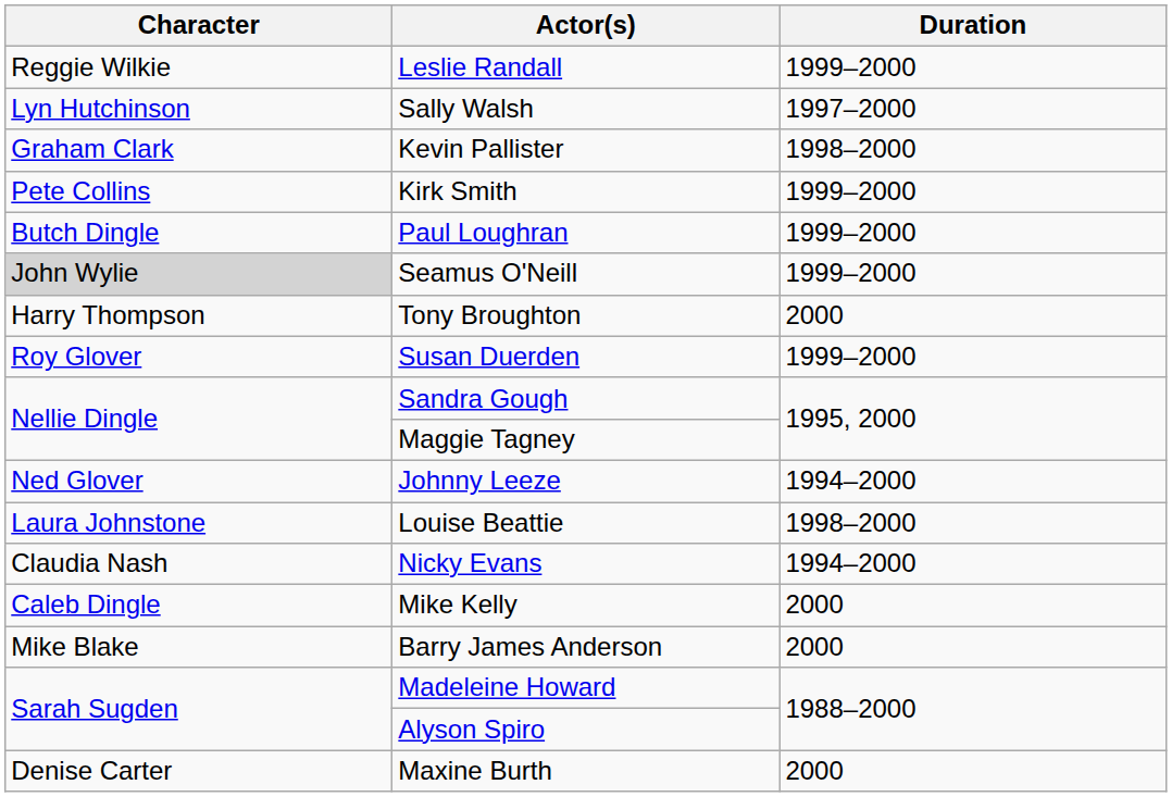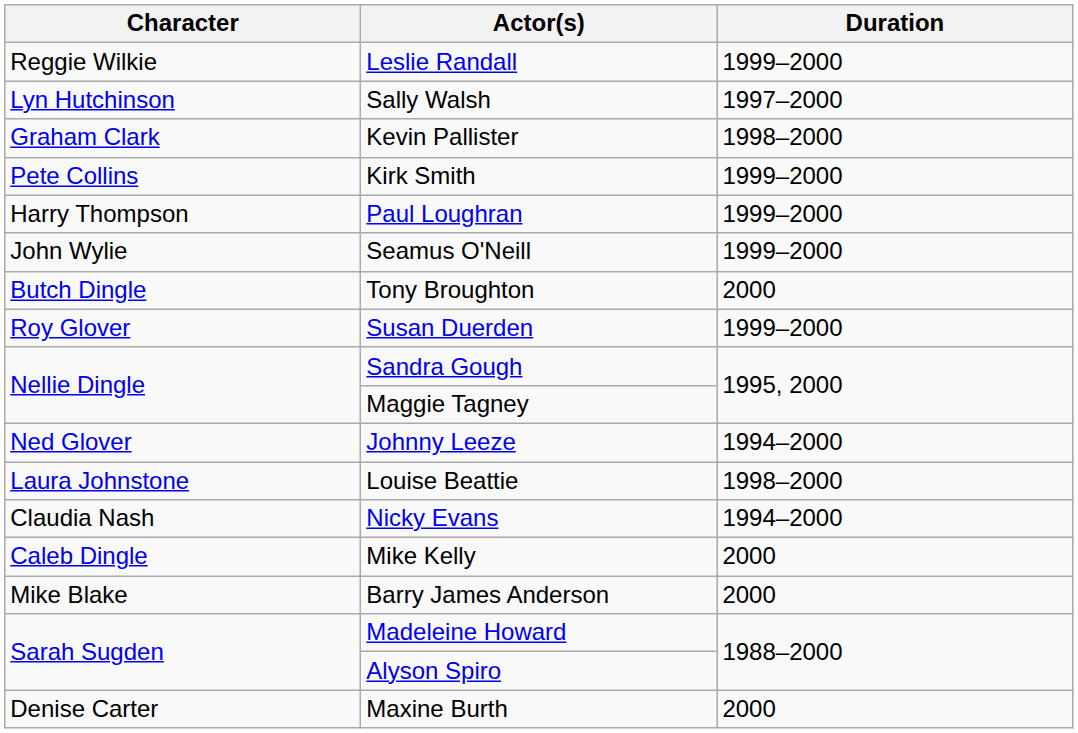 <table class="wikitable">
 <tr>
 <th scope="col" width="230">Character</th>
 <th scope="col" width="230">Actor(s)</th>
 <th scope="col" width="230">Duration</th>
 </tr>
 <tr>
 <td>Reggie Wilkie</td>
 <td><a href='#'>Leslie Randall</a></td>
 <td>1999–2000</td>
 </tr>
 <tr>
 <td><a href='#'>Lyn Hutchinson</a></td>
 <td>Sally Walsh</td>
 <td>1997–2000</td>
 </tr>
 <tr>
 <td><a href='#'>Graham Clark</a></td>
 <td>Kevin Pallister</td>
 <td>1998–2000</td>
 </tr>
 <tr>
 <td><a href='#'>Pete Collins</a></td>
 <td>Kirk Smith</td>
 <td>1999–2000</td>
 </tr>
 <tr>
-<td><a href='#'>Butch Dingle</a></td>
+<td>Harry Thompson</td>
 <td><a href='#'>Paul Loughran</a></td>
 <td>1999–2000</td>
 </tr>
 <tr>
-<td style="background: lightgrey;">John Wylie</td>
+<td>John Wylie</td>
 <td>Seamus O'Neill</td>
 <td>1999–2000</td>
 </tr>
 <tr>
-<td>Harry Thompson</td>
+<td><a href='#'>Butch Dingle</a></td>
 <td>Tony Broughton</td>
 <td>2000</td>
 </tr>
 <tr>
 <td><a href='#'>Roy Glover</a></td>
 <td><a href='#'>Susan Duerden</a></td>
 <td>1999–2000</td>
 </tr>
 <tr>
 <td rowspan="2"><a href='#'>Nellie Dingle</a></td>
 <td><a href='#'>Sandra Gough</a></td>
 <td rowspan="2">1995, 2000</td>
 </tr>
 <tr>
 <td>Maggie Tagney</td>
 </tr>
 <tr>
 <td><a href='#'>Ned Glover</a></td>
 <td><a href='#'>Johnny Leeze</a></td>
 <td>1994–2000</td>
 </tr>
 <tr>
 <td><a href='#'>Laura Johnstone</a></td>
 <td>Louise Beattie</td>
 <td>1998–2000</td>
 </tr>
 <tr>
 <td>Claudia Nash</td>
 <td><a href='#'>Nicky Evans</a></td>
 <td>1994–2000</td>
 </tr>
 <tr>
 <td><a href='#'>Caleb Dingle</a></td>
 <td>Mike Kelly</td>
 <td>2000</td>
 </tr>
 <tr>
 <td>Mike Blake</td>
 <td>Barry James Anderson</td>
 <td>2000</td>
 </tr>
 <tr>
 <td rowspan="2"><a href='#'>Sarah Sugden</a></td>
 <td><a href='#'>Madeleine Howard</a></td>
 <td rowspan="2">1988–2000</td>
 </tr>
 <tr>
 <td><a href='#'>Alyson Spiro</a></td>
 </tr>
 <tr>
 <td>Denise Carter</td>
 <td>Maxine Burth</td>
 <td>2000</td>
 </tr>
 </table>
